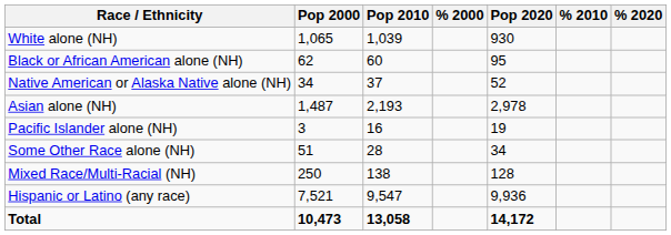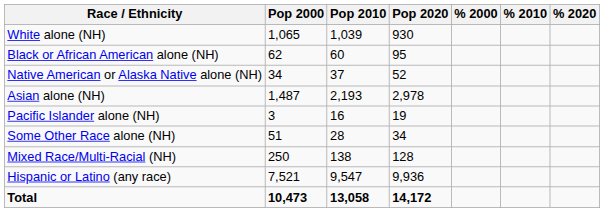 <table class="wikitable">
 <tr>
 <th>Race / Ethnicity</th>
 <th>Pop 2000</th>
 <th>Pop 2010</th>
+<th>Pop 2020</th>
 <th>% 2000</th>
-<th>Pop 2020</th>
 <th>% 2010</th>
 <th>% 2020</th>
 </tr>
 <tr>
 <td><a href='#'>White</a> alone (NH)</td>
 <td>1,065</td>
 <td>1,039</td>
+<td>930</td>
 <td></td>
-<td>930</td>
 <td></td>
 <td></td>
 </tr>
 <tr>
 <td><a href='#'>Black or African American</a> alone (NH)</td>
 <td>62</td>
 <td>60</td>
+<td>95</td>
 <td></td>
-<td>95</td>
 <td></td>
 <td></td>
 </tr>
 <tr>
 <td><a href='#'>Native American</a> or <a href='#'>Alaska Native</a> alone (NH)</td>
 <td>34</td>
 <td>37</td>
+<td>52</td>
 <td></td>
-<td>52</td>
 <td></td>
 <td></td>
 </tr>
 <tr>
 <td><a href='#'>Asian</a> alone (NH)</td>
 <td>1,487</td>
 <td>2,193</td>
+<td>2,978</td>
 <td></td>
-<td>2,978</td>
 <td></td>
 <td></td>
 </tr>
 <tr>
 <td><a href='#'>Pacific Islander</a> alone (NH)</td>
 <td>3</td>
 <td>16</td>
+<td>19</td>
 <td></td>
-<td>19</td>
 <td></td>
 <td></td>
 </tr>
 <tr>
 <td><a href='#'>Some Other Race</a> alone (NH)</td>
 <td>51</td>
 <td>28</td>
+<td>34</td>
 <td></td>
-<td>34</td>
 <td></td>
 <td></td>
 </tr>
 <tr>
 <td><a href='#'>Mixed Race/Multi-Racial</a> (NH)</td>
 <td>250</td>
 <td>138</td>
+<td>128</td>
 <td></td>
-<td>128</td>
 <td></td>
 <td></td>
 </tr>
 <tr>
 <td><a href='#'>Hispanic or Latino</a> (any race)</td>
 <td>7,521</td>
 <td>9,547</td>
+<td>9,936</td>
 <td></td>
-<td>9,936</td>
 <td></td>
 <td></td>
 </tr>
 <tr>
 <td><strong>Total</strong></td>
 <td><strong>10,473</strong></td>
 <td><strong>13,058</strong></td>
+<td><strong>14,172</strong></td>
 <td><strong></strong></td>
-<td><strong>14,172</strong></td>
 <td><strong></strong></td>
 <td><strong></strong></td>
 </tr>
 </table>
